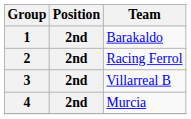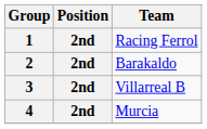 <table class="wikitable">
 <tr>
 <th>Group</th>
 <th>Position</th>
 <th>Team</th>
 </tr>
 <tr>
 <th>1</th>
 <th>2nd</th>
-<td><a href='#'>Barakaldo</a></td>
+<td><a href='#'>Racing Ferrol</a></td>
 </tr>
 <tr>
 <th>2</th>
 <th>2nd</th>
-<td><a href='#'>Racing Ferrol</a></td>
+<td><a href='#'>Barakaldo</a></td>
 </tr>
 <tr>
 <th>3</th>
 <th>2nd</th>
 <td><a href='#'>Villarreal B</a></td>
 </tr>
 <tr>
 <th>4</th>
 <th>2nd</th>
 <td><a href='#'>Murcia</a></td>
 </tr>
 <tr>
 </tr>
 </table>
